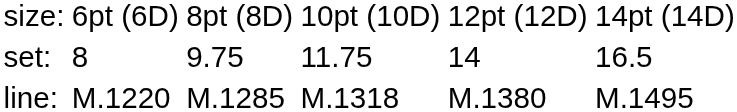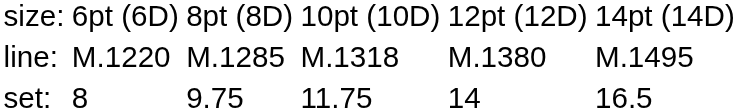 <table style="margin-left:40px;">
 <tr>
 <td>size:</td>
 <td>6pt (6D)</td>
 <td>8pt (8D)</td>
 <td>10pt (10D)</td>
 <td>12pt (12D)</td>
 <td>14pt (14D)</td>
 </tr>
 <tr>
+<td>line:</td>
+<td>M.1220</td>
+<td>M.1285</td>
+<td>M.1318</td>
+<td>M.1380</td>
+<td>M.1495</td>
+</tr>
+<tr>
 <td>set:</td>
 <td>8</td>
 <td>9.75</td>
 <td>11.75</td>
 <td>14</td>
 <td>16.5</td>
 </tr>
-<tr>
-<td>line:</td>
-<td>M.1220</td>
-<td>M.1285</td>
-<td>M.1318</td>
-<td>M.1380</td>
-<td>M.1495</td>
-</tr>
 </table>
